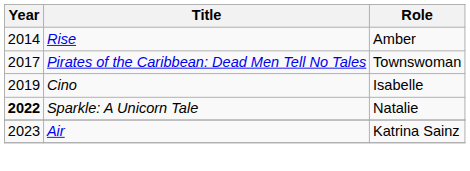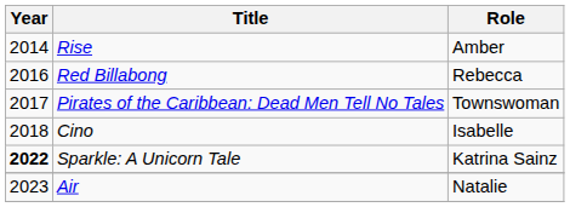 <table class="wikitable sortable">
 <tr>
 <th scope="col">Year</th>
 <th scope="col">Title</th>
 <th scope="col">Role</th>
 </tr>
 <tr>
 <td>2014</td>
 <td><em><a href='#'>Rise</a></em></td>
 <td>Amber</td>
 </tr>
 <tr>
+<td>2016</td>
+<td><em><a href='#'>Red Billabong</a></em></td>
+<td>Rebecca</td>
+</tr>
+<tr>
 <td>2017</td>
 <td><em><a href='#'>Pirates of the Caribbean: Dead Men Tell No Tales</a></em></td>
 <td>Townswoman</td>
 </tr>
 <tr>
-<td>2019</td>
+<td>2018</td>
 <td><em>Cino</em></td>
 <td>Isabelle</td>
 </tr>
 <tr>
 <td><strong>2022</strong></td>
 <td><em>Sparkle: A Unicorn Tale</em></td>
-<td>Natalie</td>
+<td>Katrina Sainz</td>
 </tr>
 <tr>
 </tr>
 <tr>
 <td>2023</td>
 <td><em><a href='#'>Air</a></em></td>
-<td>Katrina Sainz</td>
+<td>Natalie</td>
 </tr>
 <tr>
 </tr>
 </table>
